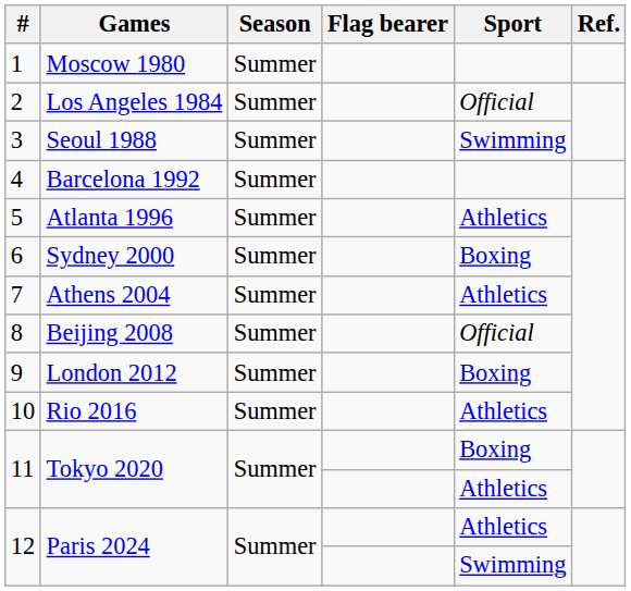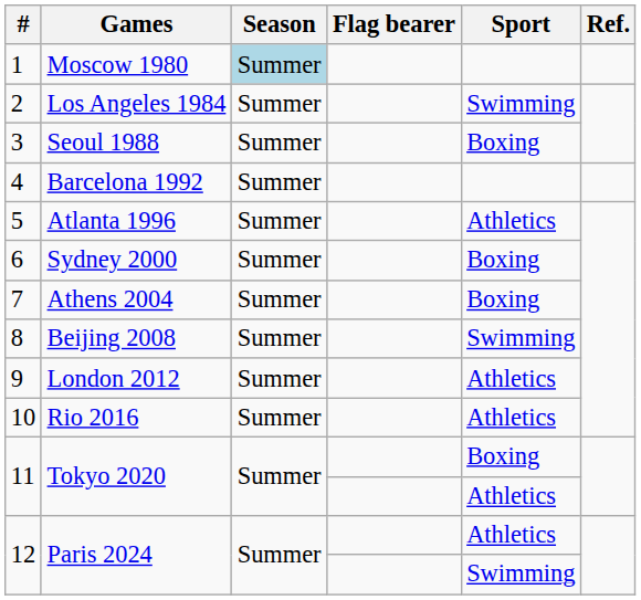 <table class="wikitable">
 <tr>
 <th>#</th>
 <th>Games</th>
 <th>Season</th>
 <th>Flag bearer</th>
 <th>Sport</th>
 <th>Ref.</th>
 </tr>
 <tr>
 <td>1</td>
 <td> <a href='#'>Moscow 1980</a></td>
-<td>Summer</td>
+<td style="background: lightblue;">Summer</td>
 <td></td>
 <td></td>
 </tr>
 <tr>
 <td>2</td>
 <td> <a href='#'>Los Angeles 1984</a></td>
 <td>Summer</td>
 <td></td>
-<td><em>Official</em></td>
+<td><a href='#'>Swimming</a></td>
 <td rowspan="2"></td>
 </tr>
 <tr>
 <td>3</td>
 <td> <a href='#'>Seoul 1988</a></td>
 <td>Summer</td>
 <td></td>
-<td><a href='#'>Swimming</a></td>
+<td><a href='#'>Boxing</a></td>
 </tr>
 <tr>
 <td>4</td>
 <td> <a href='#'>Barcelona 1992</a></td>
 <td>Summer</td>
 <td></td>
 <td></td>
 </tr>
 <tr>
 <td>5</td>
 <td> <a href='#'>Atlanta 1996</a></td>
 <td>Summer</td>
 <td></td>
 <td><a href='#'>Athletics</a></td>
 <td rowspan="6"></td>
 </tr>
 <tr>
 <td>6</td>
 <td> <a href='#'>Sydney 2000</a></td>
 <td>Summer</td>
 <td></td>
 <td><a href='#'>Boxing</a></td>
 </tr>
 <tr>
 <td>7</td>
 <td> <a href='#'>Athens 2004</a></td>
 <td>Summer</td>
 <td></td>
-<td><a href='#'>Athletics</a></td>
+<td><a href='#'>Boxing</a></td>
 </tr>
 <tr>
 <td>8</td>
 <td> <a href='#'>Beijing 2008</a></td>
 <td>Summer</td>
 <td></td>
-<td><em>Official</em></td>
+<td><a href='#'>Swimming</a></td>
 </tr>
 <tr>
 <td>9</td>
 <td> <a href='#'>London 2012</a></td>
 <td>Summer</td>
 <td></td>
-<td><a href='#'>Boxing</a></td>
+<td><a href='#'>Athletics</a></td>
 </tr>
 <tr>
 <td>10</td>
 <td> <a href='#'>Rio 2016</a></td>
 <td>Summer</td>
 <td></td>
 <td><a href='#'>Athletics</a></td>
 </tr>
 <tr>
 <td rowspan="2">11</td>
 <td rowspan="2"> <a href='#'>Tokyo 2020</a></td>
 <td rowspan="2">Summer</td>
 <td></td>
 <td><a href='#'>Boxing</a></td>
 <td rowspan="2"></td>
 </tr>
 <tr>
 <td></td>
 <td><a href='#'>Athletics</a></td>
 </tr>
 <tr>
 <td rowspan="2">12</td>
 <td rowspan="2"> <a href='#'>Paris 2024</a></td>
 <td rowspan="2">Summer</td>
 <td></td>
 <td><a href='#'>Athletics</a></td>
 <td rowspan="2"></td>
 </tr>
 <tr>
 <td></td>
 <td><a href='#'>Swimming</a></td>
 </tr>
 </table>
